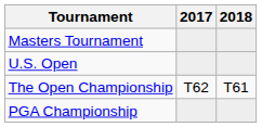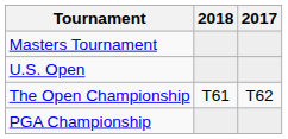 <table class="wikitable" style="font-size:95%;text-align:center;">
 <tr>
 <th>Tournament</th>
+<th>2018</th>
 <th>2017</th>
-<th>2018</th>
 </tr>
 <tr>
 <td align=left><a href='#'>Masters Tournament</a></td>
 <td style="background:#eeeeee;"></td>
 <td style="background:#eeeeee;"></td>
 </tr>
 <tr>
 <td align=left><a href='#'>U.S. Open</a></td>
 <td style="background:#eeeeee;"></td>
 <td style="background:#eeeeee;"></td>
 </tr>
 <tr>
 <td align=left><a href='#'>The Open Championship</a></td>
+<td>T61</td>
 <td>T62</td>
-<td>T61</td>
 </tr>
 <tr>
 <td align=left><a href='#'>PGA Championship</a></td>
 <td style="background:#eeeeee;"></td>
 <td style="background:#eeeeee;"></td>
 </tr>
 </table>
